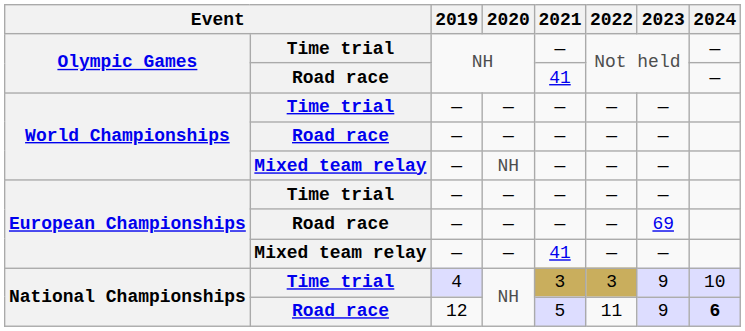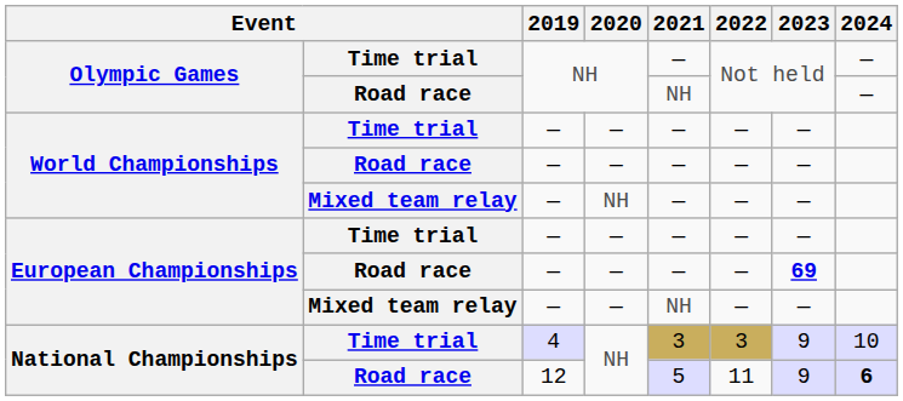 <table class="wikitable plainrowheaders">
 <tr style="background:#EEEEEE;">
 <th scope="col" colspan=2>Event</th>
 <th>2019</th>
 <th>2020</th>
 <th>2021</th>
 <th>2022</th>
 <th>2023</th>
 <th>2024</th>
 </tr>
 <tr style="text-align:center;">
 <th scope="row" rowspan=2> <a href='#'>Olympic Games</a></th>
 <th scope="row">Time trial</th>
 <td style="color:#4d4d4d;" rowspan=2 colspan=2>NH</td>
 <td>—</td>
 <td style="color:#4d4d4d;" rowspan=2 colspan=2>Not held</td>
 <td>—</td>
 </tr>
 <tr style="text-align:center;">
 <th scope="row">Road race</th>
-<td><a href='#'>41</a></td>
+<td style="color:#4d4d4d;">NH</td>
 <td>—</td>
 </tr>
 <tr style="text-align:center;">
 <th scope="row" rowspan=3> <a href='#'>World Championships</a></th>
 <th scope="row"><a href='#'>Time trial</a></th>
 <td>—</td>
 <td>—</td>
 <td>—</td>
 <td>—</td>
 <td>—</td>
 <td></td>
 </tr>
 <tr style="text-align:center;">
 <th scope="row"><a href='#'>Road race</a></th>
 <td>—</td>
 <td>—</td>
 <td>—</td>
 <td>—</td>
 <td>—</td>
 <td></td>
 </tr>
 <tr style="text-align:center;">
 <th scope="row"><a href='#'>Mixed team relay</a></th>
 <td>—</td>
 <td style="color:#4d4d4d;">NH</td>
 <td>—</td>
 <td>—</td>
 <td>—</td>
 <td></td>
 </tr>
 <tr style="text-align:center;">
 <th scope="row" rowspan=3> <a href='#'>European Championships</a></th>
 <th scope="row">Time trial</th>
 <td>—</td>
 <td>—</td>
 <td>—</td>
 <td>—</td>
 <td>—</td>
 <td></td>
 </tr>
 <tr style="text-align:center;">
 <th scope="row">Road race</th>
 <td>—</td>
 <td>—</td>
 <td>—</td>
 <td>—</td>
-<td><a href='#'>69</a></td>
+<td><strong><a href='#'>69</a></strong></td>
 <td></td>
 </tr>
 <tr style="text-align:center;">
 <th scope="row">Mixed team relay</th>
 <td>—</td>
 <td>—</td>
-<td><a href='#'>41</a></td>
+<td style="color:#4d4d4d;">NH</td>
 <td>—</td>
 <td>—</td>
 <td></td>
 </tr>
 <tr style="text-align:center;">
 <th scope="row" rowspan=2> National Championships</th>
 <th scope="row"><a href='#'>Time trial</a></th>
 <td style="background:#ddf;">4</td>
 <td style="color:#4d4d4d;" rowspan=2>NH</td>
 <td style="background:#C9AE5D;;">3</td>
 <td style="background:#C9AE5D;;">3</td>
 <td style="background:#ddf;">9</td>
 <td style="background:#ddf;">10</td>
 </tr>
 <tr style="text-align:center;">
 <th scope="row"><a href='#'>Road race</a></th>
 <td>12</td>
 <td style="background:#ddf;">5</td>
 <td>11</td>
 <td style="background:#ddf;">9</td>
 <td style="background:#ddf;"><strong>6</strong></td>
 </tr>
 </table>
